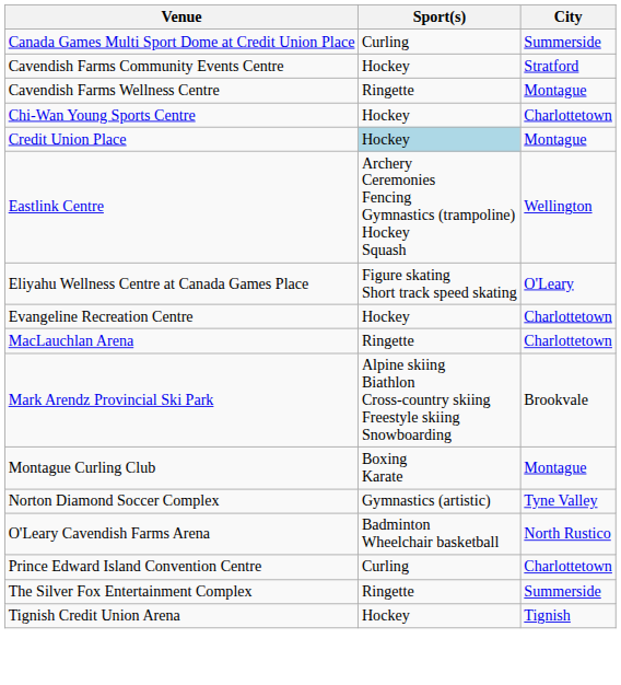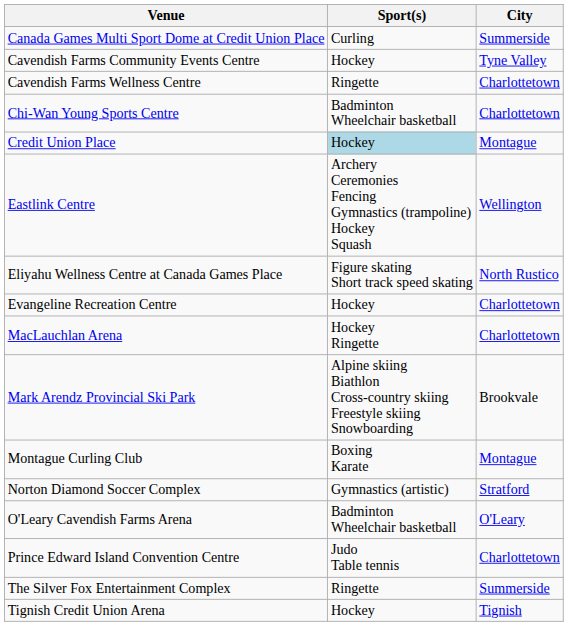 <table class="wikitable sortable">
 <tr>
 <th>Venue</th>
 <th>Sport(s)</th>
 <th>City</th>
 </tr>
 <tr>
 <td><a href='#'>Canada Games Multi Sport Dome at Credit Union Place</a></td>
 <td>Curling</td>
 <td><a href='#'>Summerside</a></td>
 </tr>
 <tr>
 <td>Cavendish Farms Community Events Centre</td>
 <td>Hockey</td>
-<td><a href='#'>Stratford</a></td>
+<td><a href='#'>Tyne Valley</a></td>
 </tr>
 <tr>
 <td>Cavendish Farms Wellness Centre</td>
 <td>Ringette</td>
-<td><a href='#'>Montague</a></td>
+<td><a href='#'>Charlottetown</a></td>
 </tr>
 <tr>
 <td><a href='#'>Chi-Wan Young Sports Centre</a></td>
-<td>Hockey</td>
+<td>Badminton<br>Wheelchair basketball</td>
 <td><a href='#'>Charlottetown</a></td>
 </tr>
 <tr>
 <td><a href='#'>Credit Union Place</a></td>
 <td style="background: lightblue;">Hockey</td>
 <td><a href='#'>Montague</a></td>
 </tr>
 <tr>
 <td><a href='#'>Eastlink Centre</a></td>
 <td>Archery<br>Ceremonies<br>Fencing<br>Gymnastics (trampoline)<br>Hockey<br>Squash</td>
 <td><a href='#'>Wellington</a></td>
 </tr>
 <tr>
 <td>Eliyahu Wellness Centre at Canada Games Place</td>
 <td>Figure skating<br>Short track speed skating</td>
-<td><a href='#'>O'Leary</a></td>
+<td><a href='#'>North Rustico</a></td>
 </tr>
 <tr>
 <td>Evangeline Recreation Centre</td>
 <td>Hockey</td>
 <td><a href='#'>Charlottetown</a></td>
 </tr>
 <tr>
 <td><a href='#'>MacLauchlan Arena</a></td>
-<td>Ringette</td>
+<td>Hockey<br>Ringette</td>
 <td><a href='#'>Charlottetown</a></td>
 </tr>
 <tr>
 <td><a href='#'>Mark Arendz Provincial Ski Park</a></td>
 <td>Alpine skiing<br>Biathlon<br>Cross-country skiing<br>Freestyle skiing<br>Snowboarding</td>
 <td>Brookvale</td>
 </tr>
 <tr>
 <td>Montague Curling Club</td>
 <td>Boxing<br>Karate</td>
 <td><a href='#'>Montague</a></td>
 </tr>
 <tr>
 <td>Norton Diamond Soccer Complex</td>
 <td>Gymnastics (artistic)</td>
-<td><a href='#'>Tyne Valley</a></td>
+<td><a href='#'>Stratford</a></td>
 </tr>
 <tr>
 <td>O'Leary Cavendish Farms Arena</td>
 <td>Badminton<br>Wheelchair basketball</td>
-<td><a href='#'>North Rustico</a></td>
+<td><a href='#'>O'Leary</a></td>
 </tr>
 <tr>
 <td>Prince Edward Island Convention Centre</td>
-<td>Curling</td>
+<td>Judo<br>Table tennis</td>
 <td><a href='#'>Charlottetown</a></td>
 </tr>
 <tr>
 <td>The Silver Fox Entertainment Complex</td>
 <td>Ringette</td>
 <td><a href='#'>Summerside</a></td>
 </tr>
 <tr>
 <td>Tignish Credit Union Arena</td>
 <td>Hockey</td>
 <td><a href='#'>Tignish</a></td>
 </tr>
 </table>
